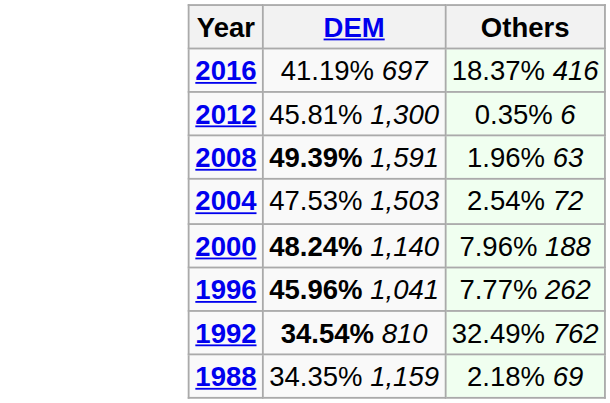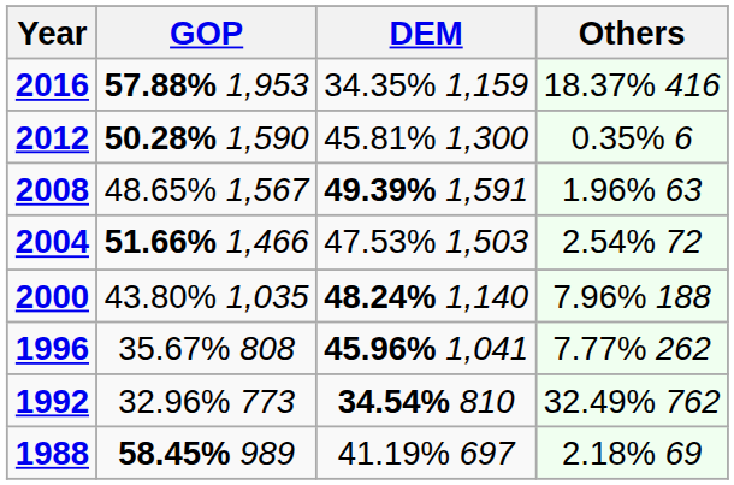 <table class="wikitable" class="toccolours" style="float:right; margin:1em 0 1em 1em; font-size:95%;">
 <tr>
 <th>Year</th>
+<th><a href='#'>GOP</a></th>
 <th><a href='#'>DEM</a></th>
 <th>Others</th>
 </tr>
 <tr>
 <td style="text-align:center"; ><strong><a href='#'>2016</a></strong></td>
-<td style="text-align:center"; >41.19% <em>697</em></td>
+<td style="text-align:center"; ><strong>57.88%</strong> <em>1,953</em></td>
+<td style="text-align:center"; >34.35% <em>1,159</em></td>
 <td style="text-align:center; background:honeyDew;">18.37% <em>416</em></td>
 </tr>
 <tr>
 <td style="text-align:center"; ><strong><a href='#'>2012</a></strong></td>
+<td style="text-align:center"; ><strong>50.28%</strong> <em>1,590</em></td>
 <td style="text-align:center"; >45.81% <em>1,300</em></td>
 <td style="text-align:center; background:honeyDew;">0.35% <em>6</em></td>
 </tr>
 <tr>
 <td style="text-align:center"; ><strong><a href='#'>2008</a></strong></td>
+<td style="text-align:center"; >48.65% <em>1,567</em></td>
 <td style="text-align:center"; ><strong>49.39%</strong> <em>1,591</em></td>
 <td style="text-align:center; background:honeyDew;">1.96% <em>63</em></td>
 </tr>
 <tr>
 <td style="text-align:center"; ><strong><a href='#'>2004</a></strong></td>
+<td style="text-align:center"; ><strong>51.66%</strong> <em>1,466</em></td>
 <td style="text-align:center"; >47.53% <em>1,503</em></td>
 <td style="text-align:center; background:honeyDew;">2.54% <em>72</em></td>
 </tr>
 <tr>
 <td style="text-align:center"; ><strong><a href='#'>2000</a></strong></td>
+<td style="text-align:center"; >43.80% <em>1,035</em></td>
 <td style="text-align:center"; ><strong>48.24%</strong> <em>1,140</em></td>
 <td style="text-align:center; background:honeyDew;">7.96% <em>188</em></td>
 </tr>
 <tr>
 <td style="text-align:center"; ><strong><a href='#'>1996</a></strong></td>
+<td style="text-align:center"; >35.67% <em>808</em></td>
 <td style="text-align:center"; ><strong>45.96%</strong> <em>1,041</em></td>
 <td style="text-align:center; background:honeyDew;">7.77% <em>262</em></td>
 </tr>
 <tr>
 <td style="text-align:center"; ><strong><a href='#'>1992</a></strong></td>
+<td style="text-align:center"; >32.96% <em>773</em></td>
 <td style="text-align:center"; ><strong>34.54%</strong> <em>810</em></td>
 <td style="text-align:center; background:honeyDew;">32.49% <em>762</em></td>
 </tr>
 <tr>
 <td style="text-align:center"; ><strong><a href='#'>1988</a></strong></td>
-<td style="text-align:center"; >34.35% <em>1,159</em></td>
+<td style="text-align:center"; ><strong>58.45%</strong> <em>989</em></td>
+<td style="text-align:center"; >41.19% <em>697</em></td>
 <td style="text-align:center; background:honeyDew;">2.18% <em>69</em></td>
 </tr>
 </table>
